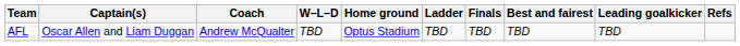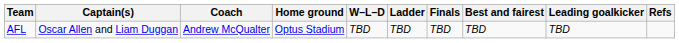 <table class="wikitable" style="font-size:90%;">
 <tr>
 <th>Team</th>
 <th>Captain(s)</th>
 <th>Coach</th>
+<th>Home ground</th>
 <th>W–L–D</th>
-<th>Home ground</th>
 <th>Ladder</th>
 <th>Finals</th>
 <th>Best and fairest</th>
 <th>Leading goalkicker</th>
 <th>Refs</th>
 </tr>
 <tr>
 <td><a href='#'>AFL</a></td>
 <td><a href='#'>Oscar Allen</a> and <a href='#'>Liam Duggan</a></td>
 <td><a href='#'>Andrew McQualter</a></td>
+<td><a href='#'>Optus Stadium</a></td>
 <td><em>TBD</em></td>
-<td><a href='#'>Optus Stadium</a></td>
 <td><em>TBD</em></td>
 <td><em>TBD</em></td>
 <td><em>TBD</em></td>
 <td><em>TBD</em></td>
 <td></td>
 </tr>
 </table>
